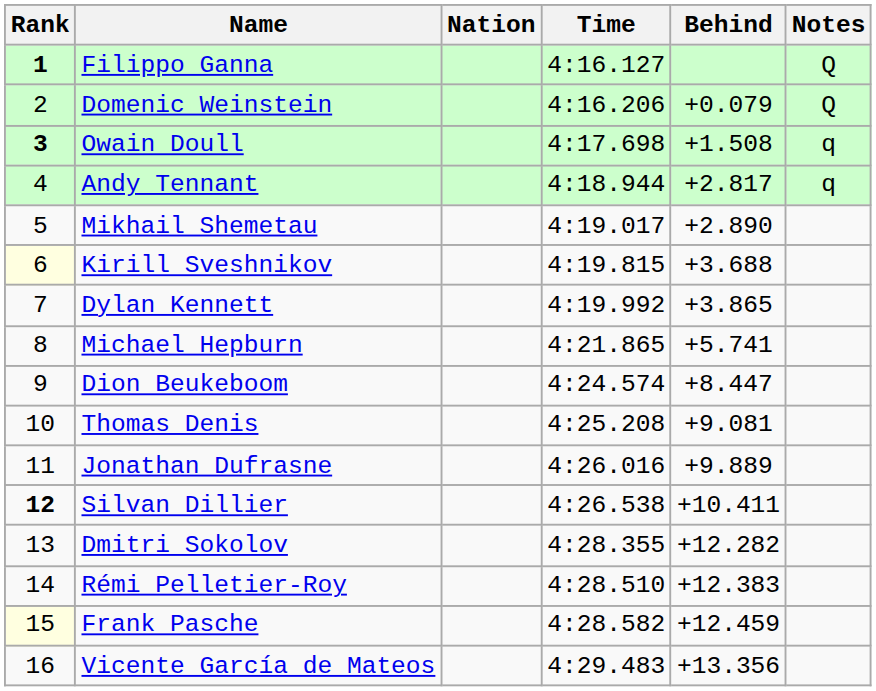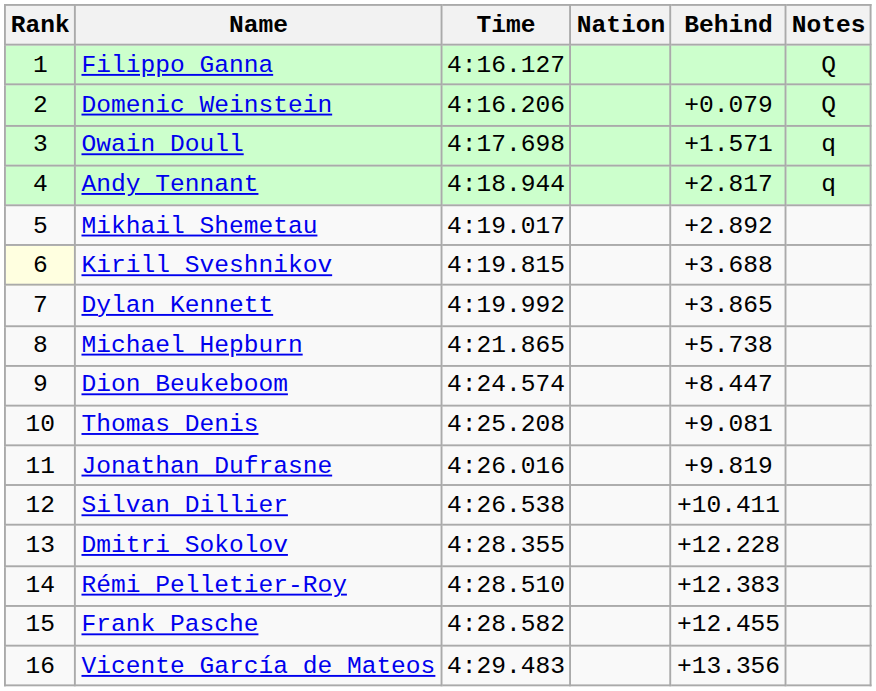 <table class="wikitable sortable" style="text-align:center">
 <tr>
 <th>Rank</th>
 <th>Name</th>
+<th>Time</th>
 <th>Nation</th>
-<th>Time</th>
 <th>Behind</th>
 <th>Notes</th>
 </tr>
 <tr bgcolor=ccffcc>
-<td><strong>1</strong></td>
+<td>1</td>
 <td align=left><a href='#'>Filippo Ganna</a></td>
+<td>4:16.127</td>
 <td align=left></td>
-<td>4:16.127</td>
 <td></td>
 <td>Q</td>
 </tr>
 <tr bgcolor=ccffcc>
 <td>2</td>
 <td align=left><a href='#'>Domenic Weinstein</a></td>
+<td>4:16.206</td>
 <td align=left></td>
-<td>4:16.206</td>
 <td>+0.079</td>
 <td>Q</td>
 </tr>
 <tr bgcolor=ccffcc>
-<td><strong>3</strong></td>
+<td>3</td>
 <td align=left><a href='#'>Owain Doull</a></td>
+<td>4:17.698</td>
 <td align=left></td>
-<td>4:17.698</td>
-<td>+1.508</td>
+<td>+1.571</td>
 <td>q</td>
 </tr>
 <tr bgcolor=ccffcc>
 <td>4</td>
 <td align=left><a href='#'>Andy Tennant</a></td>
+<td>4:18.944</td>
 <td align=left></td>
-<td>4:18.944</td>
 <td>+2.817</td>
 <td>q</td>
 </tr>
 <tr>
 <td>5</td>
 <td align=left><a href='#'>Mikhail Shemetau</a></td>
+<td>4:19.017</td>
 <td align=left></td>
-<td>4:19.017</td>
-<td>+2.890</td>
+<td>+2.892</td>
 <td></td>
 </tr>
 <tr>
 <td style="background: lightyellow;">6</td>
 <td align=left><a href='#'>Kirill Sveshnikov</a></td>
+<td>4:19.815</td>
 <td align=left></td>
-<td>4:19.815</td>
 <td>+3.688</td>
 <td></td>
 </tr>
 <tr>
 <td>7</td>
 <td align=left><a href='#'>Dylan Kennett</a></td>
+<td>4:19.992</td>
 <td align=left></td>
-<td>4:19.992</td>
 <td>+3.865</td>
 <td></td>
 </tr>
 <tr>
 <td>8</td>
 <td align=left><a href='#'>Michael Hepburn</a></td>
+<td>4:21.865</td>
 <td align=left></td>
-<td>4:21.865</td>
-<td>+5.741</td>
+<td>+5.738</td>
 <td></td>
 </tr>
 <tr>
 <td>9</td>
 <td align=left><a href='#'>Dion Beukeboom</a></td>
+<td>4:24.574</td>
 <td align=left></td>
-<td>4:24.574</td>
 <td>+8.447</td>
 <td></td>
 </tr>
 <tr>
 <td>10</td>
 <td align=left><a href='#'>Thomas Denis</a></td>
+<td>4:25.208</td>
 <td align=left></td>
-<td>4:25.208</td>
 <td>+9.081</td>
 <td></td>
 </tr>
 <tr>
 <td>11</td>
 <td align=left><a href='#'>Jonathan Dufrasne</a></td>
+<td>4:26.016</td>
 <td align=left></td>
-<td>4:26.016</td>
-<td>+9.889</td>
+<td>+9.819</td>
 <td></td>
 </tr>
 <tr>
-<td><strong>12</strong></td>
+<td>12</td>
 <td align=left><a href='#'>Silvan Dillier</a></td>
+<td>4:26.538</td>
 <td align=left></td>
-<td>4:26.538</td>
 <td>+10.411</td>
 <td></td>
 </tr>
 <tr>
 <td>13</td>
 <td align=left><a href='#'>Dmitri Sokolov</a></td>
+<td>4:28.355</td>
 <td align=left></td>
-<td>4:28.355</td>
-<td>+12.282</td>
+<td>+12.228</td>
 <td></td>
 </tr>
 <tr>
 <td>14</td>
 <td align=left><a href='#'>Rémi Pelletier-Roy</a></td>
+<td>4:28.510</td>
 <td align=left></td>
-<td>4:28.510</td>
 <td>+12.383</td>
 <td></td>
 </tr>
 <tr>
-<td style="background: lightyellow;">15</td>
+<td>15</td>
 <td align=left><a href='#'>Frank Pasche</a></td>
+<td>4:28.582</td>
 <td align=left></td>
-<td>4:28.582</td>
-<td>+12.459</td>
+<td>+12.455</td>
 <td></td>
 </tr>
 <tr>
 <td>16</td>
 <td align=left><a href='#'>Vicente García de Mateos</a></td>
+<td>4:29.483</td>
 <td align=left></td>
-<td>4:29.483</td>
 <td>+13.356</td>
 <td></td>
 </tr>
 </table>
